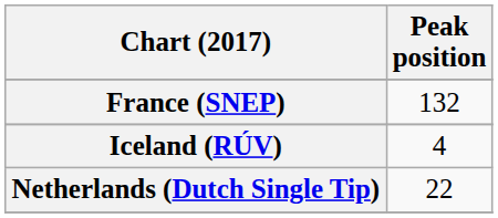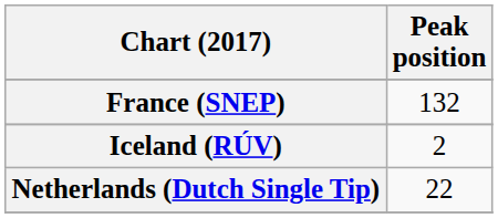 <table class="wikitable sortable plainrowheaders" style="text-align:center">
 <tr>
 <th>Chart (2017)</th>
 <th>Peak<br>position</th>
 </tr>
 <tr>
 </tr>
 <tr>
 </tr>
 <tr>
 <th scope="row">France (<a href='#'>SNEP</a>)</th>
 <td>132</td>
 </tr>
 <tr>
 </tr>
 <tr>
 <th scope="row">Iceland (<a href='#'>RÚV</a>)</th>
-<td>4</td>
+<td>2</td>
 </tr>
 <tr>
 <th scope="row">Netherlands (<a href='#'>Dutch Single Tip</a>)</th>
 <td>22</td>
 </tr>
 <tr>
 </tr>
 <tr>
 </tr>
 <tr>
 </tr>
 <tr>
 </tr>
 <tr>
 </tr>
 </table>
